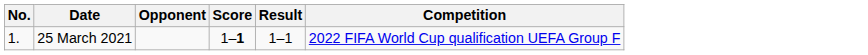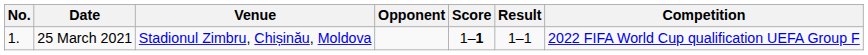 <table class="wikitable" style="font-size:100%;">
 <tr>
 <th>No.</th>
 <th>Date</th>
+<th>Venue</th>
 <th>Opponent</th>
 <th>Score</th>
 <th>Result</th>
 <th>Competition</th>
 </tr>
 <tr>
 <td>1.</td>
 <td>25 March 2021</td>
+<td><a href='#'>Stadionul Zimbru</a>, <a href='#'>Chișinău</a>, <a href='#'>Moldova</a></td>
 <td></td>
 <td align=center>1–<strong>1</strong></td>
 <td align=center>1–1</td>
 <td><a href='#'>2022 FIFA World Cup qualification UEFA Group F</a></td>
 </tr>
 </table>
